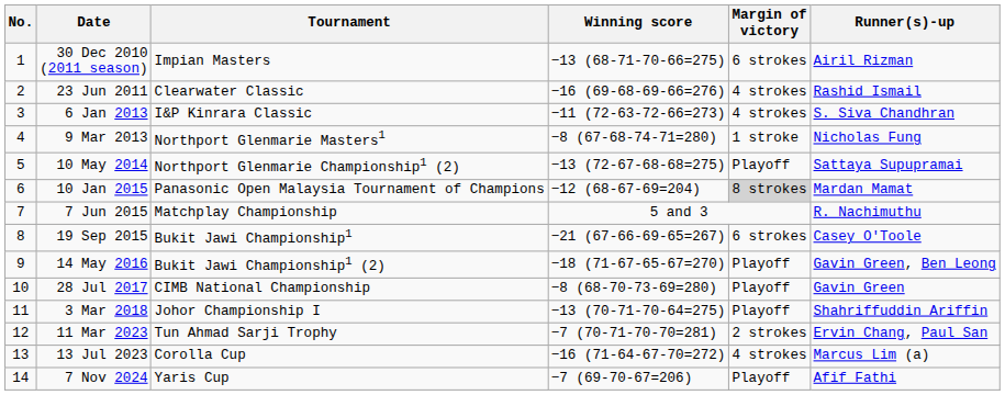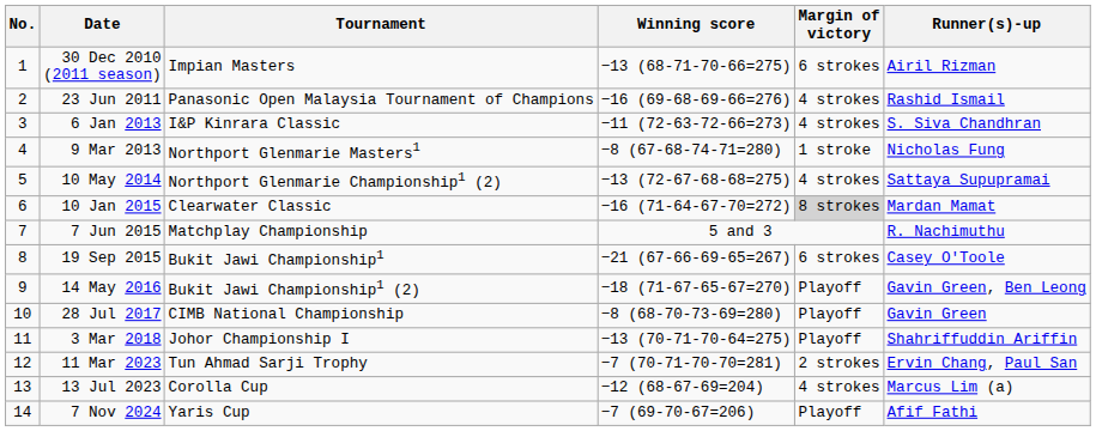 <table class="wikitable" style="font-size:95%;">
 <tr>
 <th>No.</th>
 <th>Date</th>
 <th>Tournament</th>
 <th>Winning score</th>
 <th>Margin of<br>victory</th>
 <th>Runner(s)-up</th>
 </tr>
 <tr>
 <td align=center>1</td>
 <td align=right>30 Dec 2010<br>(<a href='#'>2011 season</a>)</td>
 <td>Impian Masters</td>
 <td>−13 (68-71-70-66=275)</td>
 <td>6 strokes</td>
 <td> <a href='#'>Airil Rizman</a></td>
 </tr>
 <tr>
 <td align=center>2</td>
 <td align=right>23 Jun 2011</td>
-<td>Clearwater Classic</td>
+<td>Panasonic Open Malaysia Tournament of Champions</td>
 <td>−16 (69-68-69-66=276)</td>
 <td>4 strokes</td>
 <td> <a href='#'>Rashid Ismail</a></td>
 </tr>
 <tr>
 <td align=center>3</td>
 <td align=right>6 Jan <a href='#'>2013</a></td>
 <td>I&P Kinrara Classic</td>
 <td>−11 (72-63-72-66=273)</td>
 <td>4 strokes</td>
 <td> <a href='#'>S. Siva Chandhran</a></td>
 </tr>
 <tr>
 <td align=center>4</td>
 <td align=right>9 Mar 2013</td>
 <td>Northport Glenmarie Masters<sup>1</sup></td>
 <td>−8 (67-68-74-71=280)</td>
 <td>1 stroke</td>
 <td> <a href='#'>Nicholas Fung</a></td>
 </tr>
 <tr>
 <td align=center>5</td>
 <td align=right>10 May <a href='#'>2014</a></td>
 <td>Northport Glenmarie Championship<sup>1</sup> (2)</td>
 <td>−13 (72-67-68-68=275)</td>
-<td>Playoff</td>
+<td>4 strokes</td>
 <td> <a href='#'>Sattaya Supupramai</a></td>
 </tr>
 <tr>
 <td align=center>6</td>
 <td align=right>10 Jan <a href='#'>2015</a></td>
-<td>Panasonic Open Malaysia Tournament of Champions</td>
-<td>−12 (68-67-69=204)</td>
+<td>Clearwater Classic</td>
+<td>−16 (71-64-67-70=272)</td>
 <td style="background: lightgrey;">8 strokes</td>
 <td> <a href='#'>Mardan Mamat</a></td>
 </tr>
 <tr>
 <td align=center>7</td>
 <td align=right>7 Jun 2015</td>
 <td>Matchplay Championship</td>
 <td colspan=2 align=center>5 and 3</td>
 <td> <a href='#'>R. Nachimuthu</a></td>
 </tr>
 <tr>
 <td align=center>8</td>
 <td align=right>19 Sep 2015</td>
 <td>Bukit Jawi Championship<sup>1</sup></td>
 <td>−21 (67-66-69-65=267)</td>
 <td>6 strokes</td>
 <td> <a href='#'>Casey O'Toole</a></td>
 </tr>
 <tr>
 <td align=center>9</td>
 <td align=right>14 May <a href='#'>2016</a></td>
 <td>Bukit Jawi Championship<sup>1</sup> (2)</td>
 <td>−18 (71-67-65-67=270)</td>
 <td>Playoff</td>
 <td> <a href='#'>Gavin Green</a>,  <a href='#'>Ben Leong</a></td>
 </tr>
 <tr>
 <td align=center>10</td>
 <td align=right>28 Jul <a href='#'>2017</a></td>
 <td>CIMB National Championship</td>
 <td>−8 (68-70-73-69=280)</td>
 <td>Playoff</td>
 <td> <a href='#'>Gavin Green</a></td>
 </tr>
 <tr>
 <td align=center>11</td>
 <td align=right>3 Mar <a href='#'>2018</a></td>
 <td>Johor Championship I</td>
 <td>−13 (70-71-70-64=275)</td>
 <td>Playoff</td>
 <td> <a href='#'>Shahriffuddin Ariffin</a></td>
 </tr>
 <tr>
 <td align=center>12</td>
 <td align=right>11 Mar <a href='#'>2023</a></td>
 <td>Tun Ahmad Sarji Trophy</td>
 <td>−7 (70-71-70-70=281)</td>
 <td>2 strokes</td>
 <td> <a href='#'>Ervin Chang</a>,  <a href='#'>Paul San</a></td>
 </tr>
 <tr>
 <td align=center>13</td>
 <td align=right>13 Jul 2023</td>
 <td>Corolla Cup</td>
-<td>−16 (71-64-67-70=272)</td>
+<td>−12 (68-67-69=204)</td>
 <td>4 strokes</td>
 <td> <a href='#'>Marcus Lim</a> (a)</td>
 </tr>
 <tr>
 <td align=center>14</td>
 <td align=right>7 Nov <a href='#'>2024</a></td>
 <td>Yaris Cup</td>
 <td>−7 (69-70-67=206)</td>
 <td>Playoff</td>
 <td> <a href='#'>Afif Fathi</a></td>
 </tr>
 </table>
